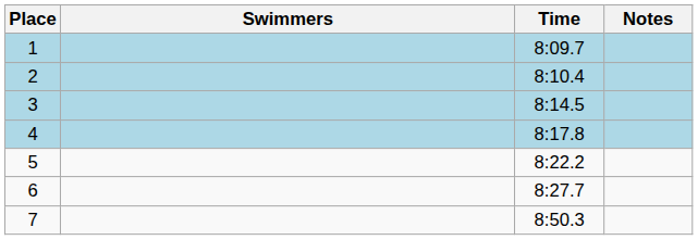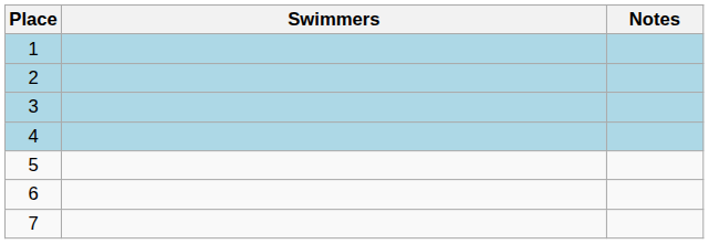 <table class=wikitable style="text-align:center">
 <tr>
 <th>Place</th>
 <th width=620>Swimmers</th>
-<th width=90>Time</th>
 <th width=90>Notes</th>
 </tr>
 <tr bgcolor=lightblue>
 <td>1</td>
 <td align=left></td>
-<td>8:09.7</td>
 <td></td>
 </tr>
 <tr bgcolor=lightblue>
 <td>2</td>
 <td align=left></td>
-<td>8:10.4</td>
 <td></td>
 </tr>
 <tr bgcolor=lightblue>
 <td>3</td>
 <td align=left></td>
-<td>8:14.5</td>
 <td></td>
 </tr>
 <tr bgcolor=lightblue>
 <td>4</td>
 <td align=left></td>
-<td>8:17.8</td>
 <td></td>
 </tr>
 <tr>
 <td>5</td>
 <td align=left></td>
-<td>8:22.2</td>
 <td></td>
 </tr>
 <tr>
 <td>6</td>
 <td align=left></td>
-<td>8:27.7</td>
 <td></td>
 </tr>
 <tr>
 <td>7</td>
 <td align=left></td>
-<td>8:50.3</td>
 <td></td>
 </tr>
 </table>
